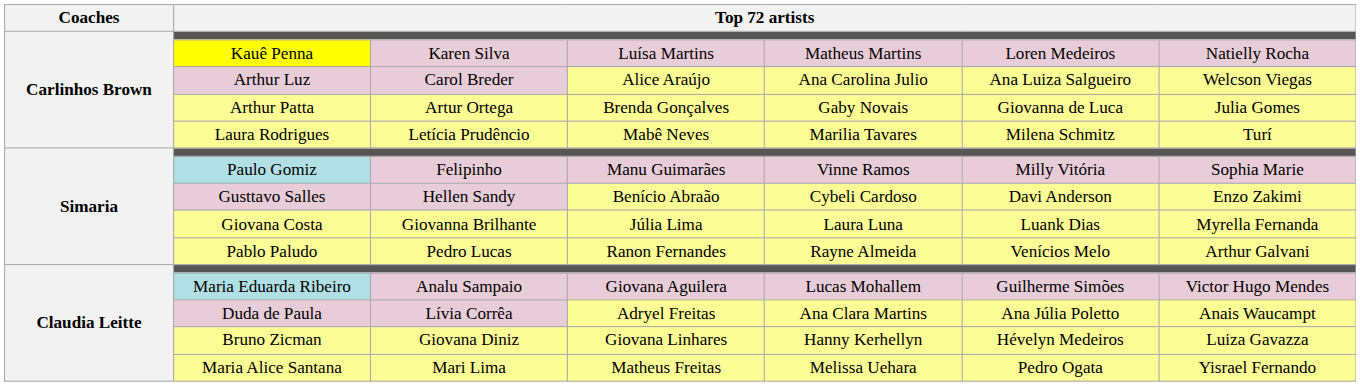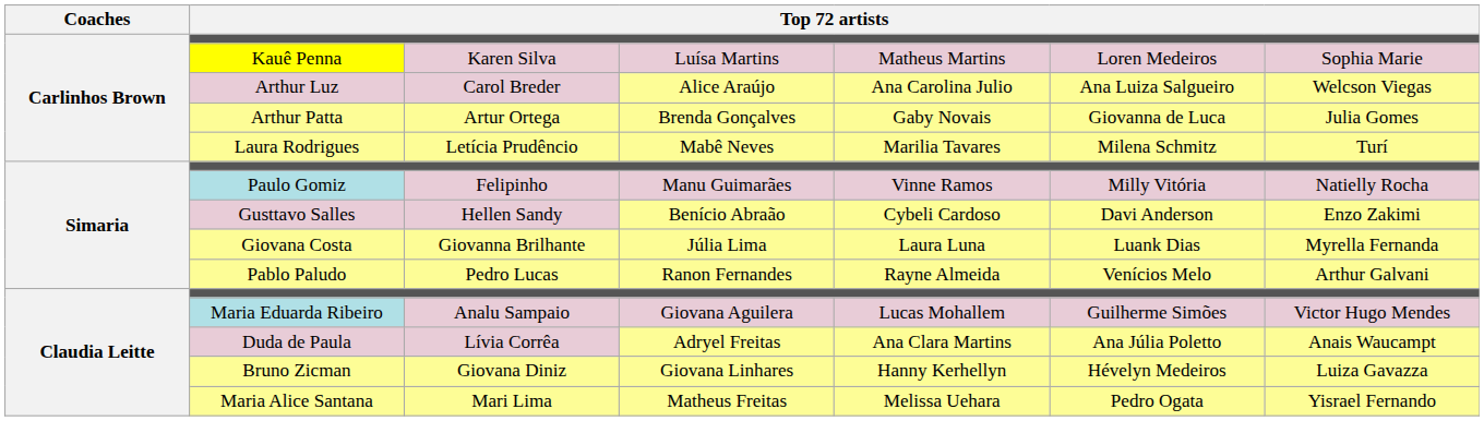 <table class="wikitable" style="text-align:center; width:100%;">
 <tr>
 <th scope="col" width="12%">Coaches</th>
 <th scope="col" width="85%" colspan=6>Top 72 artists</th>
 </tr>
 <tr>
 <th rowspan=5>Carlinhos Brown</th>
 <td colspan=6 bgcolor=555555></td>
 </tr>
 <tr>
 <td width="14%" bgcolor=FFFF00>Kauê Penna</td>
 <td width="14%" bgcolor=E8CCD7>Karen Silva</td>
 <td width="14%" bgcolor=E8CCD7>Luísa Martins</td>
 <td width="14%" bgcolor=E8CCD7>Matheus Martins</td>
 <td width="14%" bgcolor=E8CCD7>Loren Medeiros</td>
-<td bgcolor=E8CCD7>Natielly Rocha</td>
+<td width="14%" bgcolor=E8CCD7>Sophia Marie</td>
 </tr>
 <tr>
 <td bgcolor=E8CCD7>Arthur Luz</td>
 <td bgcolor=E8CCD7>Carol Breder</td>
 <td bgcolor=FDFD96>Alice Araújo</td>
 <td bgcolor=FDFD96>Ana Carolina Julio</td>
 <td bgcolor=FDFD96>Ana Luiza Salgueiro</td>
 <td bgcolor=FDFD96>Welcson Viegas</td>
 </tr>
 <tr>
 <td bgcolor=FDFD96>Arthur Patta</td>
 <td bgcolor=FDFD96>Artur Ortega</td>
 <td bgcolor=FDFD96>Brenda Gonçalves</td>
 <td bgcolor=FDFD96>Gaby Novais</td>
 <td bgcolor=FDFD96>Giovanna de Luca</td>
 <td bgcolor=FDFD96>Julia Gomes</td>
 </tr>
 <tr>
 <td bgcolor=FDFD96>Laura Rodrigues</td>
 <td bgcolor=FDFD96>Letícia Prudêncio</td>
 <td bgcolor=FDFD96>Mabê Neves</td>
 <td bgcolor=FDFD96>Marilia Tavares</td>
 <td bgcolor=FDFD96>Milena Schmitz</td>
 <td bgcolor=FDFD96>Turí</td>
 </tr>
 <tr>
 <th rowspan=5> Simaria</th>
 <td colspan=6 bgcolor=555555></td>
 </tr>
 <tr>
 <td bgcolor=B0E0E6>Paulo Gomiz</td>
 <td bgcolor=E8CCD7>Felipinho</td>
 <td bgcolor=E8CCD7>Manu Guimarães</td>
 <td bgcolor=E8CCD7>Vinne Ramos</td>
 <td bgcolor=E8CCD7>Milly Vitória</td>
-<td width="14%" bgcolor=E8CCD7>Sophia Marie</td>
+<td bgcolor=E8CCD7>Natielly Rocha</td>
 </tr>
 <tr>
 <td bgcolor=E8CCD7>Gusttavo Salles</td>
 <td bgcolor=E8CCD7>Hellen Sandy</td>
 <td bgcolor=FDFD96>Benício Abraão</td>
 <td bgcolor=FDFD96>Cybeli Cardoso</td>
 <td bgcolor=FDFD96>Davi Anderson</td>
 <td bgcolor=FDFD96>Enzo Zakimi</td>
 </tr>
 <tr>
 <td bgcolor=FDFD96>Giovana Costa</td>
 <td bgcolor=FDFD96>Giovanna Brilhante</td>
 <td bgcolor=FDFD96>Júlia Lima</td>
 <td bgcolor=FDFD96>Laura Luna</td>
 <td bgcolor=FDFD96>Luank Dias</td>
 <td bgcolor=FDFD96>Myrella Fernanda</td>
 </tr>
 <tr>
 <td bgcolor=FDFD96>Pablo Paludo</td>
 <td bgcolor=FDFD96>Pedro Lucas</td>
 <td bgcolor=FDFD96>Ranon Fernandes</td>
 <td bgcolor=FDFD96>Rayne Almeida</td>
 <td bgcolor=FDFD96>Venícios Melo</td>
 <td bgcolor=FDFD96>Arthur Galvani</td>
 </tr>
 <tr>
 <th rowspan=5>Claudia Leitte<br></th>
 <td colspan=6 bgcolor=555555></td>
 </tr>
 <tr>
 <td bgcolor=B0E0E6>Maria Eduarda Ribeiro</td>
 <td bgcolor=E8CCD7>Analu Sampaio</td>
 <td bgcolor=E8CCD7>Giovana Aguilera</td>
 <td bgcolor=E8CCD7>Lucas Mohallem</td>
 <td bgcolor=E8CCD7>Guilherme Simões</td>
 <td bgcolor=E8CCD7>Victor Hugo Mendes</td>
 </tr>
 <tr>
 <td bgcolor=E8CCD7>Duda de Paula</td>
 <td bgcolor=E8CCD7>Lívia Corrêa</td>
 <td bgcolor=FDFD96>Adryel Freitas</td>
 <td bgcolor=FDFD96>Ana Clara Martins</td>
 <td bgcolor=FDFD96>Ana Júlia Poletto</td>
 <td bgcolor=FDFD96>Anais Waucampt</td>
 </tr>
 <tr>
 <td bgcolor=FDFD96>Bruno Zicman</td>
 <td bgcolor=FDFD96>Giovana Diniz</td>
 <td bgcolor=FDFD96>Giovana Linhares</td>
 <td bgcolor=FDFD96>Hanny Kerhellyn</td>
 <td bgcolor=FDFD96>Hévelyn Medeiros</td>
 <td bgcolor=FDFD96>Luiza Gavazza</td>
 </tr>
 <tr>
 <td bgcolor=FDFD96>Maria Alice Santana</td>
 <td bgcolor=FDFD96>Mari Lima</td>
 <td bgcolor=FDFD96>Matheus Freitas</td>
 <td bgcolor=FDFD96>Melissa Uehara</td>
 <td bgcolor=FDFD96>Pedro Ogata</td>
 <td bgcolor=FDFD96>Yisrael Fernando</td>
 </tr>
 </table>
